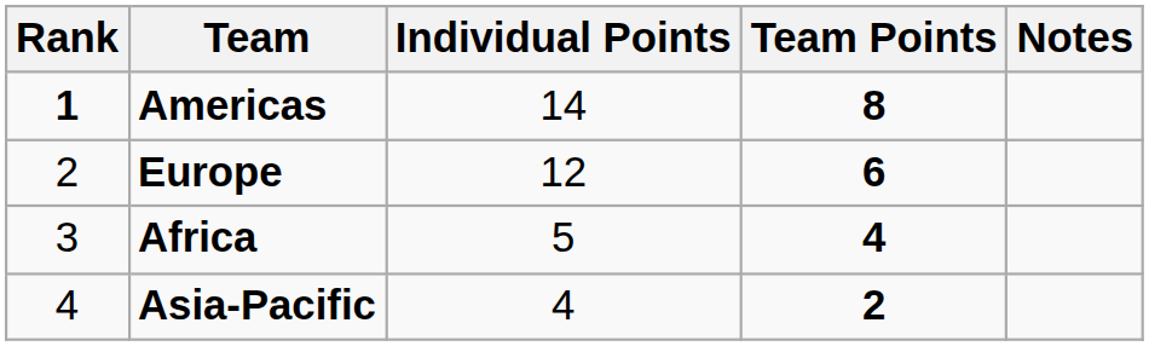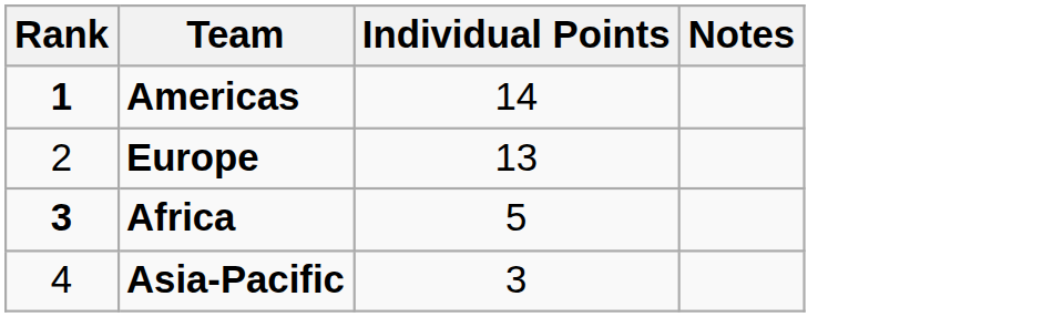 <table class="wikitable sortable" style="text-align:center">
 <tr>
 <th>Rank</th>
 <th>Team</th>
 <th>Individual Points</th>
-<th>Team Points</th>
 <th>Notes</th>
 </tr>
 <tr>
 <td><strong>1</strong></td>
 <td align="left"><strong>Americas</strong></td>
 <td>14</td>
-<td><strong>8</strong></td>
 <td></td>
 </tr>
 <tr>
 <td>2</td>
 <td align="left"><strong>Europe</strong></td>
-<td>12</td>
-<td><strong>6</strong></td>
+<td>13</td>
 <td></td>
 </tr>
 <tr>
-<td>3</td>
+<td><strong>3</strong></td>
 <td align="left"><strong>Africa</strong></td>
 <td>5</td>
-<td><strong>4</strong></td>
 <td></td>
 </tr>
 <tr>
 <td>4</td>
 <td align="left"><strong>Asia-Pacific</strong></td>
-<td>4</td>
-<td><strong>2</strong></td>
+<td>3</td>
 <td></td>
 </tr>
 </table>
